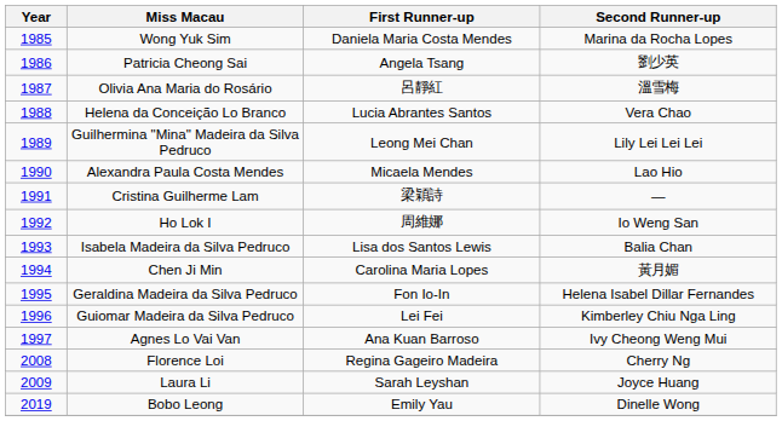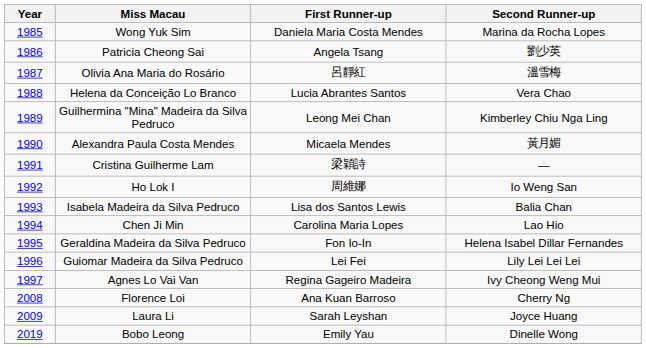 <table class="wikitable sortable" style="font-size: 95%; text-align:center">
 <tr>
 <th width="60">Year</th>
 <th width="250">Miss Macau</th>
 <th width="250">First Runner-up</th>
 <th width="250">Second Runner-up</th>
 </tr>
 <tr>
 <td><a href='#'>1985</a></td>
 <td>Wong Yuk Sim</td>
 <td>Daniela Maria Costa Mendes</td>
 <td>Marina da Rocha Lopes</td>
 </tr>
 <tr>
 <td><a href='#'>1986</a></td>
 <td>Patricia Cheong Sai</td>
 <td>Angela Tsang</td>
 <td>劉少英</td>
 </tr>
 <tr>
 <td><a href='#'>1987</a></td>
 <td>Olivia Ana Maria do Rosário</td>
 <td>呂靜紅</td>
 <td>溫雪梅</td>
 </tr>
 <tr>
 <td><a href='#'>1988</a></td>
 <td>Helena da Conceição Lo Branco</td>
 <td>Lucia Abrantes Santos</td>
 <td>Vera Chao</td>
 </tr>
 <tr>
 <td><a href='#'>1989</a></td>
 <td>Guilhermina "Mina" Madeira da Silva Pedruco</td>
 <td>Leong Mei Chan</td>
-<td>Lily Lei Lei Lei</td>
+<td>Kimberley Chiu Nga Ling</td>
 </tr>
 <tr>
 <td><a href='#'>1990</a></td>
 <td>Alexandra Paula Costa Mendes</td>
 <td>Micaela Mendes</td>
-<td>Lao Hio</td>
+<td>黃月媚</td>
 </tr>
 <tr>
 <td><a href='#'>1991</a></td>
 <td>Cristina Guilherme Lam</td>
 <td>梁穎詩</td>
 <td>―</td>
 </tr>
 <tr>
 <td><a href='#'>1992</a></td>
 <td>Ho Lok I</td>
 <td>周維娜</td>
 <td>Io Weng San</td>
 </tr>
 <tr>
 <td><a href='#'>1993</a></td>
 <td>Isabela Madeira da Silva Pedruco</td>
 <td>Lisa dos Santos Lewis</td>
 <td>Balia Chan</td>
 </tr>
 <tr>
 <td><a href='#'>1994</a></td>
 <td>Chen Ji Min</td>
 <td>Carolina Maria Lopes</td>
-<td>黃月媚</td>
+<td>Lao Hio</td>
 </tr>
 <tr>
 <td><a href='#'>1995</a></td>
 <td>Geraldina Madeira da Silva Pedruco</td>
 <td>Fon Io-In</td>
 <td>Helena Isabel Dillar Fernandes</td>
 </tr>
 <tr>
 <td><a href='#'>1996</a></td>
 <td>Guiomar Madeira da Silva Pedruco</td>
 <td>Lei Fei</td>
-<td>Kimberley Chiu Nga Ling</td>
+<td>Lily Lei Lei Lei</td>
 </tr>
 <tr>
 <td><a href='#'>1997</a></td>
 <td>Agnes Lo Vai Van</td>
-<td>Ana Kuan Barroso</td>
+<td>Regina Gageiro Madeira</td>
 <td>Ivy Cheong Weng Mui</td>
 </tr>
 <tr>
 <td><a href='#'>2008</a></td>
 <td>Florence Loi</td>
-<td>Regina Gageiro Madeira</td>
+<td>Ana Kuan Barroso</td>
 <td>Cherry Ng</td>
 </tr>
 <tr>
 <td><a href='#'>2009</a></td>
 <td>Laura Li</td>
 <td>Sarah Leyshan</td>
 <td>Joyce Huang</td>
 </tr>
 <tr>
 <td><a href='#'>2019</a></td>
 <td>Bobo Leong</td>
 <td>Emily Yau</td>
 <td>Dinelle Wong</td>
 </tr>
 <tr>
 </tr>
 </table>
